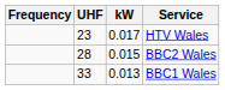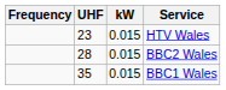 <table class="wikitable sortable">
 <tr>
 <th>Frequency</th>
 <th>UHF</th>
 <th>kW</th>
 <th>Service</th>
 </tr>
 <tr>
 <td></td>
 <td>23</td>
-<td>0.017</td>
+<td>0.015</td>
 <td><a href='#'>HTV Wales</a></td>
 </tr>
 <tr>
 <td></td>
 <td>28</td>
 <td>0.015</td>
 <td><a href='#'>BBC2 Wales</a></td>
 </tr>
 <tr>
 <td></td>
-<td>33</td>
-<td>0.013</td>
+<td>35</td>
+<td>0.015</td>
 <td><a href='#'>BBC1 Wales</a></td>
 </tr>
 </table>
